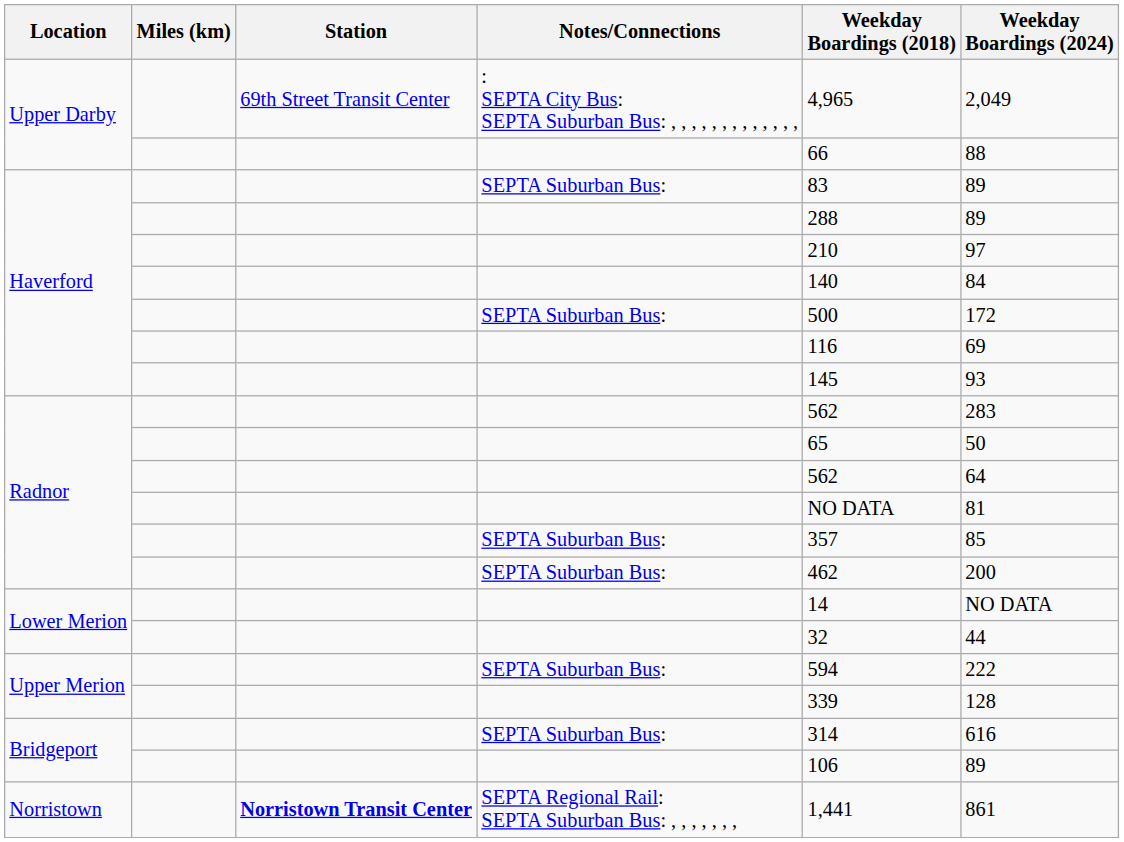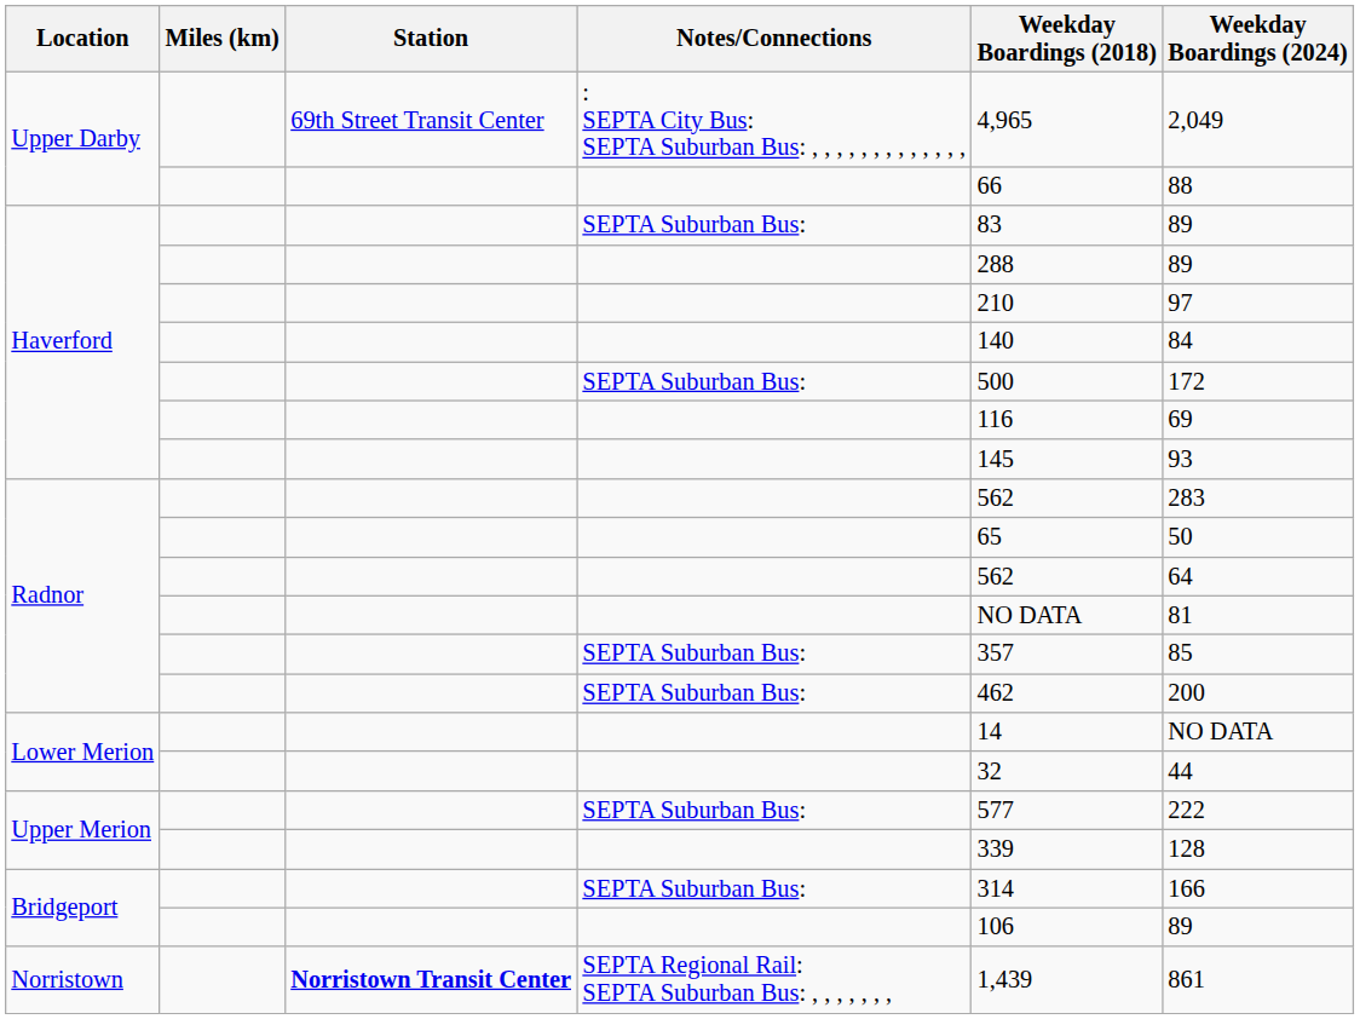 <table class="wikitable">
 <tr>
 <th>Location</th>
 <th>Miles (km)</th>
 <th>Station</th>
 <th>Notes/Connections</th>
 <th>Weekday<br>Boardings (2018)</th>
 <th>Weekday <br>Boardings (2024)</th>
 </tr>
 <tr>
 <td rowspan=2><a href='#'>Upper Darby</a></td>
 <td></td>
 <td><a href='#'>69th Street Transit Center</a> </td>
 <td>:   <br> <a href='#'>SEPTA City Bus</a>: <br> <a href='#'>SEPTA Suburban Bus</a>: , , , , , , , , , , , , , </td>
 <td>4,965</td>
 <td>2,049</td>
 </tr>
 <tr>
 <td></td>
 <td></td>
 <td></td>
 <td>66</td>
 <td>88</td>
 </tr>
 <tr>
 <td rowspan=7><a href='#'>Haverford</a></td>
 <td></td>
 <td></td>
 <td> <a href='#'>SEPTA Suburban Bus</a>: </td>
 <td>83</td>
 <td>89</td>
 </tr>
 <tr>
 <td></td>
 <td> </td>
 <td></td>
 <td>288</td>
 <td>89</td>
 </tr>
 <tr>
 <td></td>
 <td></td>
 <td></td>
 <td>210</td>
 <td>97</td>
 </tr>
 <tr>
 <td></td>
 <td>  </td>
 <td></td>
 <td>140</td>
 <td>84</td>
 </tr>
 <tr>
 <td></td>
 <td> </td>
 <td> <a href='#'>SEPTA Suburban Bus</a>: </td>
 <td>500</td>
 <td>172</td>
 </tr>
 <tr>
 <td></td>
 <td>  </td>
 <td></td>
 <td>116</td>
 <td>69</td>
 </tr>
 <tr>
 <td></td>
 <td> </td>
 <td></td>
 <td>145</td>
 <td>93</td>
 </tr>
 <tr>
 <td rowspan=6><a href='#'>Radnor</a></td>
 <td></td>
 <td> </td>
 <td></td>
 <td>562</td>
 <td>283</td>
 </tr>
 <tr>
 <td></td>
 <td></td>
 <td></td>
 <td>65</td>
 <td>50</td>
 </tr>
 <tr>
 <td></td>
 <td></td>
 <td></td>
 <td>562</td>
 <td>64</td>
 </tr>
 <tr>
 <td></td>
 <td> </td>
 <td></td>
 <td>NO DATA</td>
 <td>81</td>
 </tr>
 <tr>
 <td></td>
 <td> </td>
 <td> <a href='#'>SEPTA Suburban Bus</a>: </td>
 <td>357</td>
 <td>85</td>
 </tr>
 <tr>
 <td></td>
 <td> </td>
 <td> <a href='#'>SEPTA Suburban Bus</a>: </td>
 <td>462</td>
 <td>200</td>
 </tr>
 <tr>
 <td rowspan=2><a href='#'>Lower Merion</a></td>
 <td></td>
 <td></td>
 <td></td>
 <td>14</td>
 <td>NO DATA</td>
 </tr>
 <tr>
 <td></td>
 <td> </td>
 <td></td>
 <td>32</td>
 <td>44</td>
 </tr>
 <tr>
 <td rowspan=2><a href='#'>Upper Merion</a></td>
 <td></td>
 <td>  </td>
 <td> <a href='#'>SEPTA Suburban Bus</a>: </td>
-<td>594</td>
+<td>577</td>
 <td>222</td>
 </tr>
 <tr>
 <td></td>
 <td></td>
 <td></td>
 <td>339</td>
 <td>128</td>
 </tr>
 <tr>
 <td rowspan=2><a href='#'>Bridgeport</a></td>
 <td></td>
 <td> </td>
 <td> <a href='#'>SEPTA Suburban Bus</a>: </td>
 <td>314</td>
-<td>616</td>
+<td>166</td>
 </tr>
 <tr>
 <td></td>
 <td></td>
 <td></td>
 <td>106</td>
 <td>89</td>
 </tr>
 <tr>
 <td><a href='#'>Norristown</a></td>
 <td></td>
 <td><strong><a href='#'>Norristown Transit Center</a>  </strong></td>
 <td> <a href='#'>SEPTA Regional Rail</a>: <br> <a href='#'>SEPTA Suburban Bus</a>: , , , , , , , </td>
-<td>1,441</td>
+<td>1,439</td>
 <td>861</td>
 </tr>
 <tr>
 </tr>
 </table>
